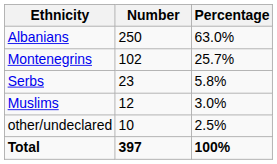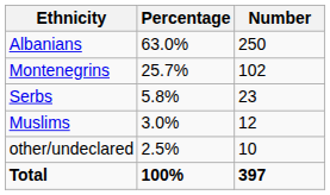 <table class="wikitable">
 <tr>
 <th width="100px">Ethnicity</th>
+<th width="80px">Percentage</th>
 <th width="80px">Number</th>
-<th width="80px">Percentage</th>
 </tr>
 <tr>
 <td><a href='#'>Albanians</a></td>
+<td>63.0%</td>
 <td>250</td>
-<td>63.0%</td>
 </tr>
 <tr>
 <td><a href='#'>Montenegrins</a></td>
+<td>25.7%</td>
 <td>102</td>
-<td>25.7%</td>
 </tr>
 <tr>
 <td><a href='#'>Serbs</a></td>
+<td>5.8%</td>
 <td>23</td>
-<td>5.8%</td>
 </tr>
 <tr>
 <td><a href='#'>Muslims</a></td>
+<td>3.0%</td>
 <td>12</td>
-<td>3.0%</td>
 </tr>
 <tr>
 <td>other/undeclared</td>
+<td>2.5%</td>
 <td>10</td>
-<td>2.5%</td>
 </tr>
 <tr>
 <td><strong>Total</strong></td>
+<td><strong>100%</strong></td>
 <td><strong>397</strong></td>
-<td><strong>100%</strong></td>
 </tr>
 </table>
